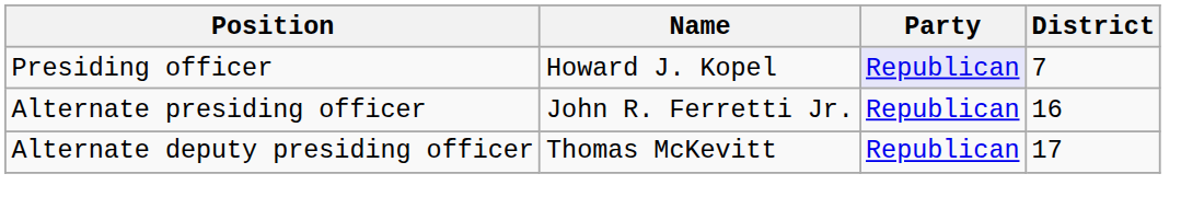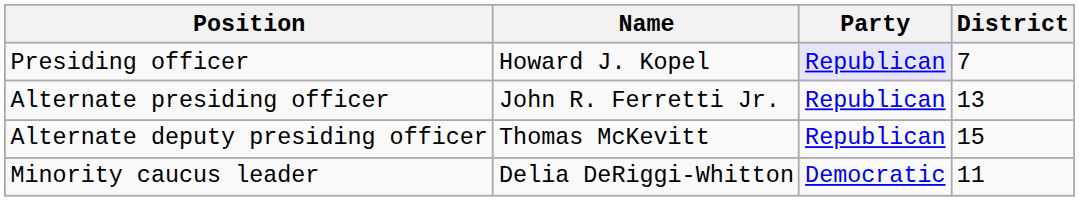 <table table class="wikitable">
 <tr>
 <th>Position</th>
 <th>Name</th>
 <th>Party</th>
 <th>District</th>
 </tr>
 <tr>
 <td>Presiding officer</td>
 <td>Howard J. Kopel</td>
 <td style="background: lavender;"><a href='#'>Republican</a></td>
 <td>7</td>
 </tr>
 <tr>
 <td>Alternate presiding officer</td>
 <td>John R. Ferretti Jr.</td>
 <td><a href='#'>Republican</a></td>
-<td>16</td>
+<td>13</td>
 </tr>
 <tr>
 <td>Alternate deputy presiding officer</td>
 <td>Thomas McKevitt</td>
 <td><a href='#'>Republican</a></td>
-<td>17</td>
+<td>15</td>
+</tr>
+<tr>
+<td>Minority caucus leader</td>
+<td>Delia DeRiggi-Whitton</td>
+<td><a href='#'>Democratic</a></td>
+<td>11</td>
 </tr>
 </table>
